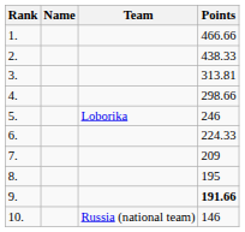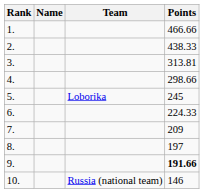 <table class="wikitable sortable">
 <tr>
 <th>Rank</th>
 <th>Name</th>
 <th>Team</th>
 <th>Points</th>
 </tr>
 <tr>
 <td>1.</td>
 <td></td>
 <td></td>
 <td>466.66</td>
 </tr>
 <tr>
 <td>2.</td>
 <td></td>
 <td></td>
 <td>438.33</td>
 </tr>
 <tr>
 <td>3.</td>
 <td></td>
 <td></td>
 <td>313.81</td>
 </tr>
 <tr>
 <td>4.</td>
 <td></td>
 <td></td>
 <td>298.66</td>
 </tr>
 <tr>
 <td>5.</td>
 <td></td>
 <td><a href='#'>Loborika</a></td>
-<td>246</td>
+<td>245</td>
 </tr>
 <tr>
 <td>6.</td>
 <td></td>
 <td></td>
 <td>224.33</td>
 </tr>
 <tr>
 <td>7.</td>
 <td></td>
 <td></td>
 <td>209</td>
 </tr>
 <tr>
 <td>8.</td>
 <td></td>
 <td></td>
-<td>195</td>
+<td>197</td>
 </tr>
 <tr>
 <td>9.</td>
 <td></td>
 <td></td>
 <td><strong>191.66</strong></td>
 </tr>
 <tr>
 <td>10.</td>
 <td></td>
 <td><a href='#'>Russia</a> (national team)</td>
 <td>146</td>
 </tr>
 </table>
